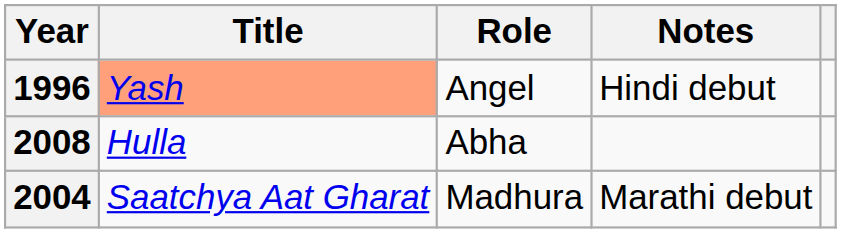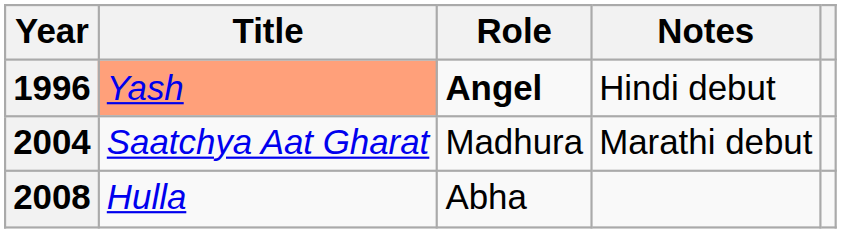 <table class="wikitable plainrowheaders sortable" style="margin-right: 0;">
 <tr>
 <th scope="col">Year</th>
 <th scope="col">Title</th>
 <th scope="col">Role</th>
 <th scope="col" class="unsortable">Notes</th>
 <th scope="col" class="unsortable"></th>
 </tr>
 <tr>
 <th scope="row">1996</th>
 <td style="background: lightsalmon;"><em><a href='#'>Yash</a></em></td>
-<td>Angel</td>
+<td><strong>Angel</strong></td>
 <td>Hindi debut</td>
+<td></td>
+</tr>
+<tr>
+<th scope="row">2004</th>
+<td><em><a href='#'>Saatchya Aat Gharat</a></em></td>
+<td>Madhura</td>
+<td>Marathi debut</td>
 <td></td>
 </tr>
 <tr>
 <th scope="row">2008</th>
 <td><em><a href='#'>Hulla</a></em></td>
 <td>Abha</td>
 <td></td>
 <td></td>
 </tr>
-<tr>
-<th scope="row">2004</th>
-<td><em><a href='#'>Saatchya Aat Gharat</a></em></td>
-<td>Madhura</td>
-<td>Marathi debut</td>
-<td></td>
-</tr>
 </table>
